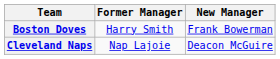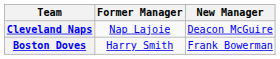 <table class="wikitable plainrowheaders" style="text-align:center;">
 <tr>
 <th>Team</th>
 <th>Former Manager</th>
 <th>New Manager</th>
 </tr>
 <tr>
+<th scope="row" style="text-align:center;"><a href='#'>Cleveland Naps</a></th>
+<td><a href='#'>Nap Lajoie</a></td>
+<td><a href='#'>Deacon McGuire</a></td>
+</tr>
+<tr>
 <th scope="row" style="text-align:center;"><a href='#'>Boston Doves</a></th>
 <td><a href='#'>Harry Smith</a></td>
 <td><a href='#'>Frank Bowerman</a></td>
 </tr>
-<tr>
-<th scope="row" style="text-align:center;"><a href='#'>Cleveland Naps</a></th>
-<td><a href='#'>Nap Lajoie</a></td>
-<td><a href='#'>Deacon McGuire</a></td>
-</tr>
 </table>
